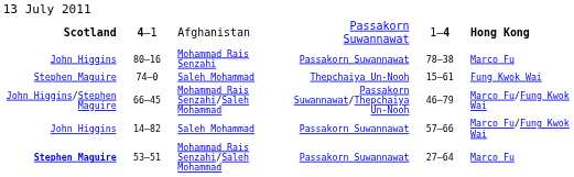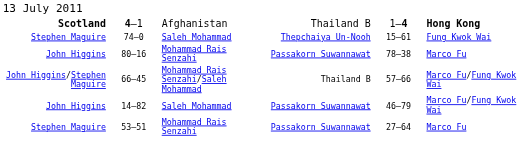 <table width="100%" cellspacing="1">
 <tr>
 <th width=20%></th>
 <th width=10%></th>
 <th width=20%></th>
 <th width=20%></th>
 <th width=10%></th>
 <th width=20%></th>
 </tr>
 <tr>
 <td>13 July 2011</td>
 </tr>
 <tr style=font-size:90%>
 <td align=right><strong>Scotland </strong></td>
 <td align=center><strong>4</strong>–1</td>
 <td> Afghanistan</td>
-<td align=right><a href='#'>Passakorn Suwannawat</a></td>
+<td align=right>Thailand B </td>
 <td align=center>1–<strong>4</strong></td>
 <td><strong> Hong Kong</strong></td>
+</tr>
+<tr style=font-size:75%>
+<td align=right><a href='#'>Stephen Maguire</a></td>
+<td align=center>74–0</td>
+<td><a href='#'>Saleh Mohammad</a></td>
+<td align=right><a href='#'>Thepchaiya Un-Nooh</a></td>
+<td align=center>15–61</td>
+<td><a href='#'>Fung Kwok Wai</a></td>
 </tr>
 <tr style=font-size:75%>
 <td align=right><a href='#'>John Higgins</a></td>
 <td align=center>80–16</td>
 <td><a href='#'>Mohammad Rais Senzahi</a></td>
 <td align=right><a href='#'>Passakorn Suwannawat</a></td>
 <td align=center>78–38</td>
 <td><a href='#'>Marco Fu</a></td>
 </tr>
 <tr style=font-size:75%>
-<td align=right><a href='#'>Stephen Maguire</a></td>
-<td align=center>74–0</td>
-<td><a href='#'>Saleh Mohammad</a></td>
-<td align=right><a href='#'>Thepchaiya Un-Nooh</a></td>
-<td align=center>15–61</td>
-<td><a href='#'>Fung Kwok Wai</a></td>
-</tr>
-<tr style=font-size:75%>
 <td align=right><a href='#'>John Higgins</a>/<a href='#'>Stephen Maguire</a></td>
 <td align=center>66–45</td>
 <td><a href='#'>Mohammad Rais Senzahi</a>/<a href='#'>Saleh Mohammad</a></td>
-<td align=right><a href='#'>Passakorn Suwannawat</a>/<a href='#'>Thepchaiya Un-Nooh</a></td>
-<td align=center>46–79</td>
+<td align=right>Thailand B </td>
+<td align=center>57–66</td>
 <td><a href='#'>Marco Fu</a>/<a href='#'>Fung Kwok Wai</a></td>
 </tr>
 <tr style=font-size:75%>
 <td align=right><a href='#'>John Higgins</a></td>
 <td align=center>14–82</td>
 <td><a href='#'>Saleh Mohammad</a></td>
 <td align=right><a href='#'>Passakorn Suwannawat</a></td>
-<td align=center>57–66</td>
+<td align=center>46–79</td>
 <td><a href='#'>Marco Fu</a>/<a href='#'>Fung Kwok Wai</a></td>
 </tr>
 <tr style=font-size:75%>
-<td align=right><strong><a href='#'>Stephen Maguire</a></strong></td>
+<td align=right><a href='#'>Stephen Maguire</a></td>
 <td align=center>53–51</td>
-<td><a href='#'>Mohammad Rais Senzahi</a>/<a href='#'>Saleh Mohammad</a></td>
+<td><a href='#'>Mohammad Rais Senzahi</a></td>
 <td align=right><a href='#'>Passakorn Suwannawat</a></td>
 <td align=center>27–64</td>
 <td><a href='#'>Marco Fu</a></td>
 </tr>
 </table>
